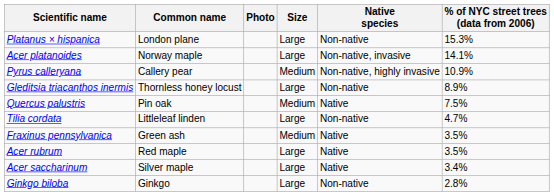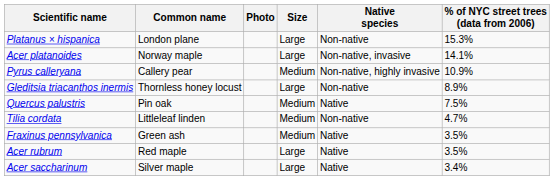 <table class="wikitable sortable">
 <tr>
 <th>Scientific name</th>
 <th>Common name</th>
 <th>Photo</th>
 <th>Size</th>
 <th>Native<br>species</th>
 <th>% of NYC street trees<br>(data from 2006)</th>
 </tr>
 <tr>
 <td><em><a href='#'>Platanus × hispanica</a></em></td>
 <td>London plane</td>
 <td></td>
 <td>Large</td>
 <td>Non-native</td>
 <td>15.3%</td>
 </tr>
 <tr>
 <td><em><a href='#'>Acer platanoides</a></em></td>
 <td>Norway maple</td>
 <td></td>
 <td>Large</td>
 <td>Non-native, invasive</td>
 <td>14.1%</td>
 </tr>
 <tr>
 <td><em><a href='#'>Pyrus calleryana</a></em></td>
 <td>Callery pear</td>
 <td></td>
 <td>Medium</td>
 <td>Non-native, highly invasive</td>
 <td>10.9%</td>
 </tr>
 <tr>
 <td><em><a href='#'>Gleditsia triacanthos inermis</a></em></td>
 <td>Thornless honey locust</td>
 <td></td>
 <td>Large</td>
 <td>Non-native</td>
 <td>8.9%</td>
 </tr>
 <tr>
 <td><em><a href='#'>Quercus palustris</a></em></td>
 <td>Pin oak</td>
 <td></td>
 <td>Medium</td>
 <td>Native</td>
 <td>7.5%</td>
 </tr>
 <tr>
 <td><em><a href='#'>Tilia cordata</a></em></td>
 <td>Littleleaf linden</td>
 <td></td>
-<td>Large</td>
+<td>Medium</td>
 <td>Non-native</td>
 <td>4.7%</td>
 </tr>
 <tr>
 <td><em><a href='#'>Fraxinus pennsylvanica</a></em></td>
 <td>Green ash</td>
 <td></td>
 <td>Medium</td>
 <td>Native</td>
 <td>3.5%</td>
 </tr>
 <tr>
 <td><em><a href='#'>Acer rubrum</a></em></td>
 <td>Red maple</td>
 <td></td>
 <td>Large</td>
 <td>Native</td>
 <td>3.5%</td>
 </tr>
 <tr>
 <td><em><a href='#'>Acer saccharinum</a></em></td>
 <td>Silver maple</td>
 <td></td>
 <td>Large</td>
 <td>Native</td>
 <td>3.4%</td>
 </tr>
-<tr>
-<td><em><a href='#'>Ginkgo biloba</a></em></td>
-<td>Ginkgo</td>
-<td></td>
-<td>Large</td>
-<td>Non-native</td>
-<td>2.8%</td>
-</tr>
 </table>
